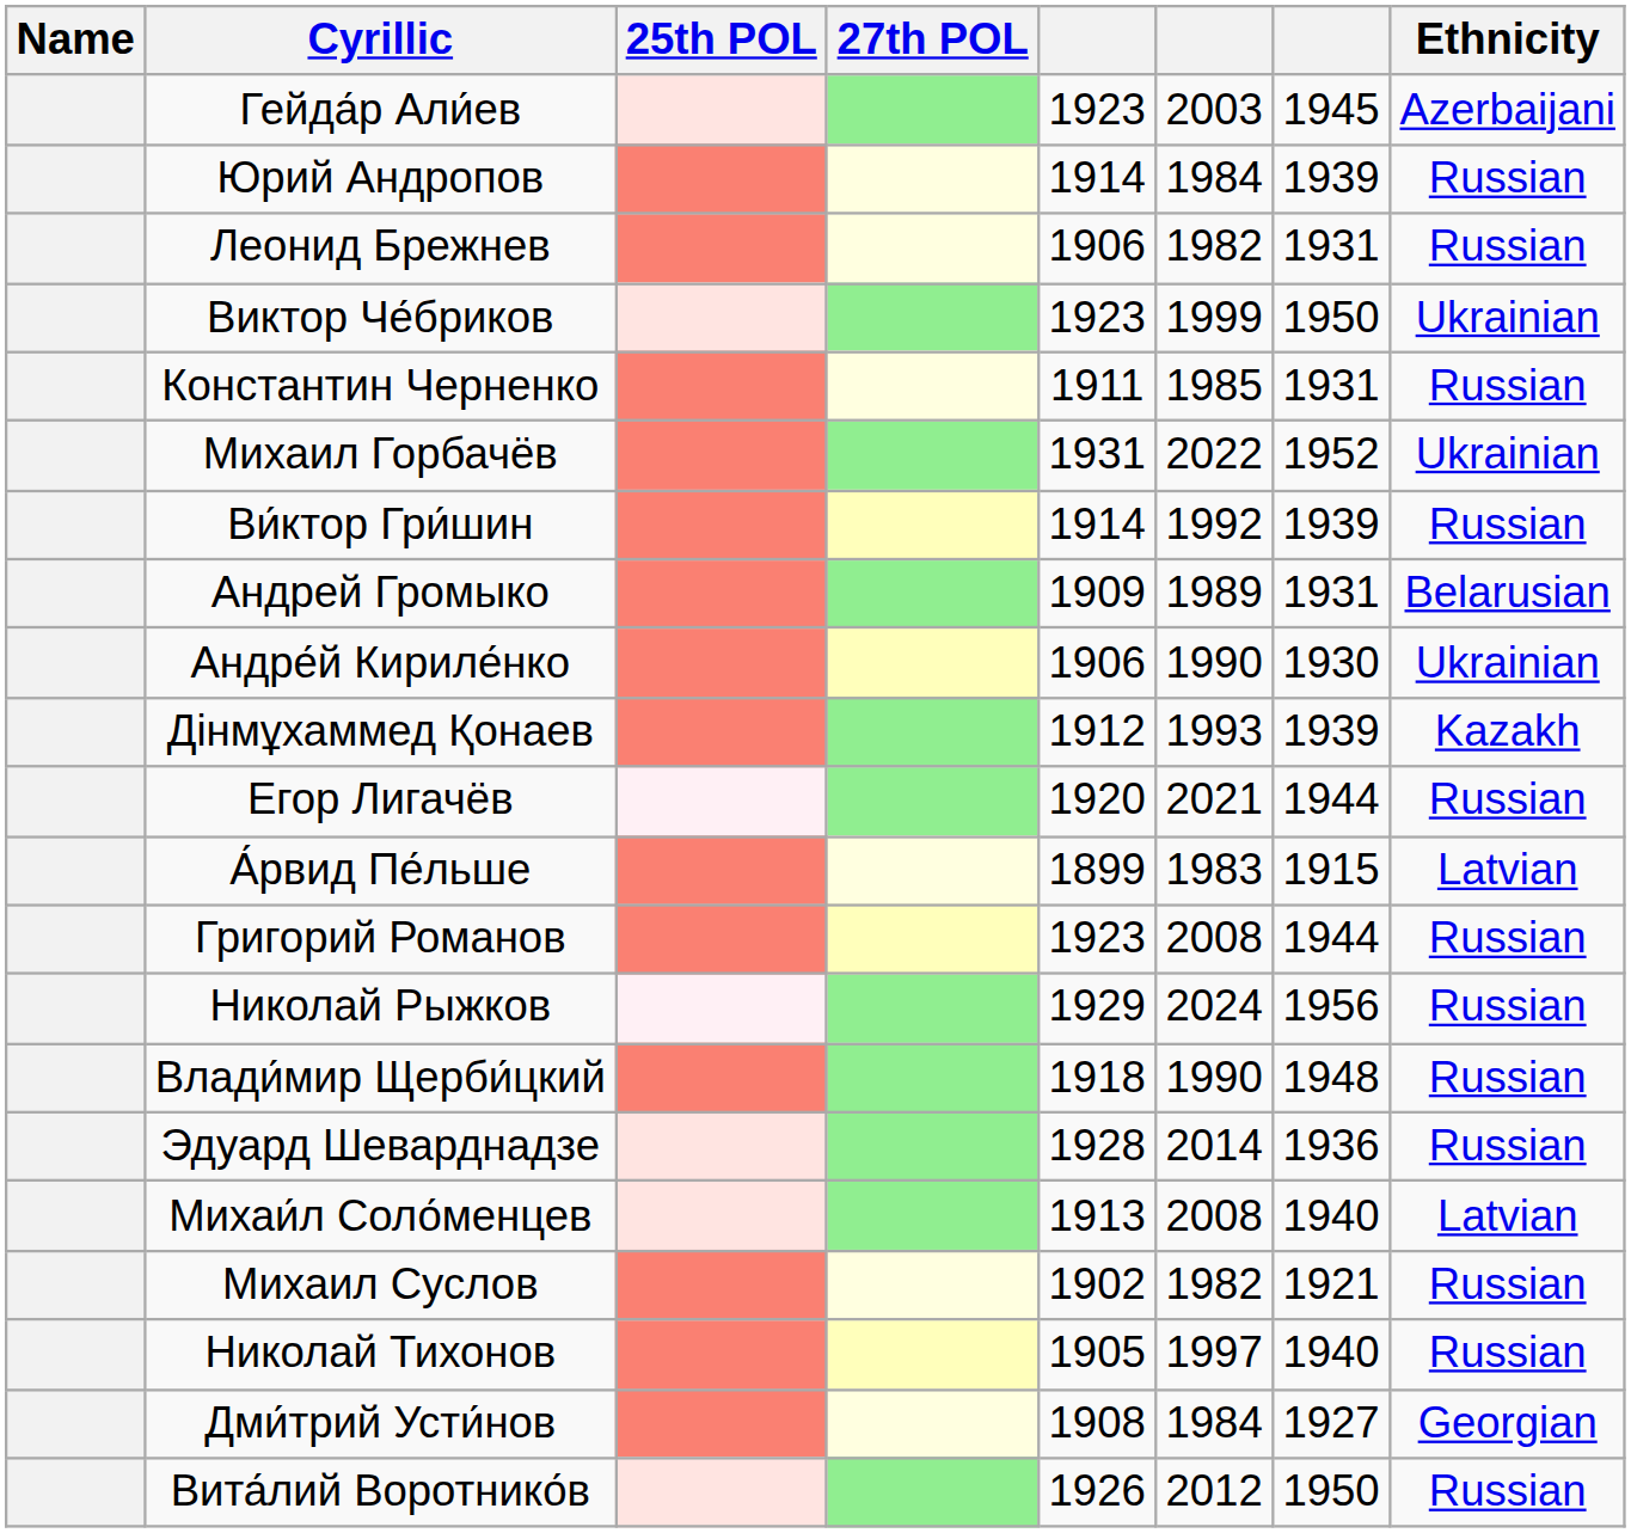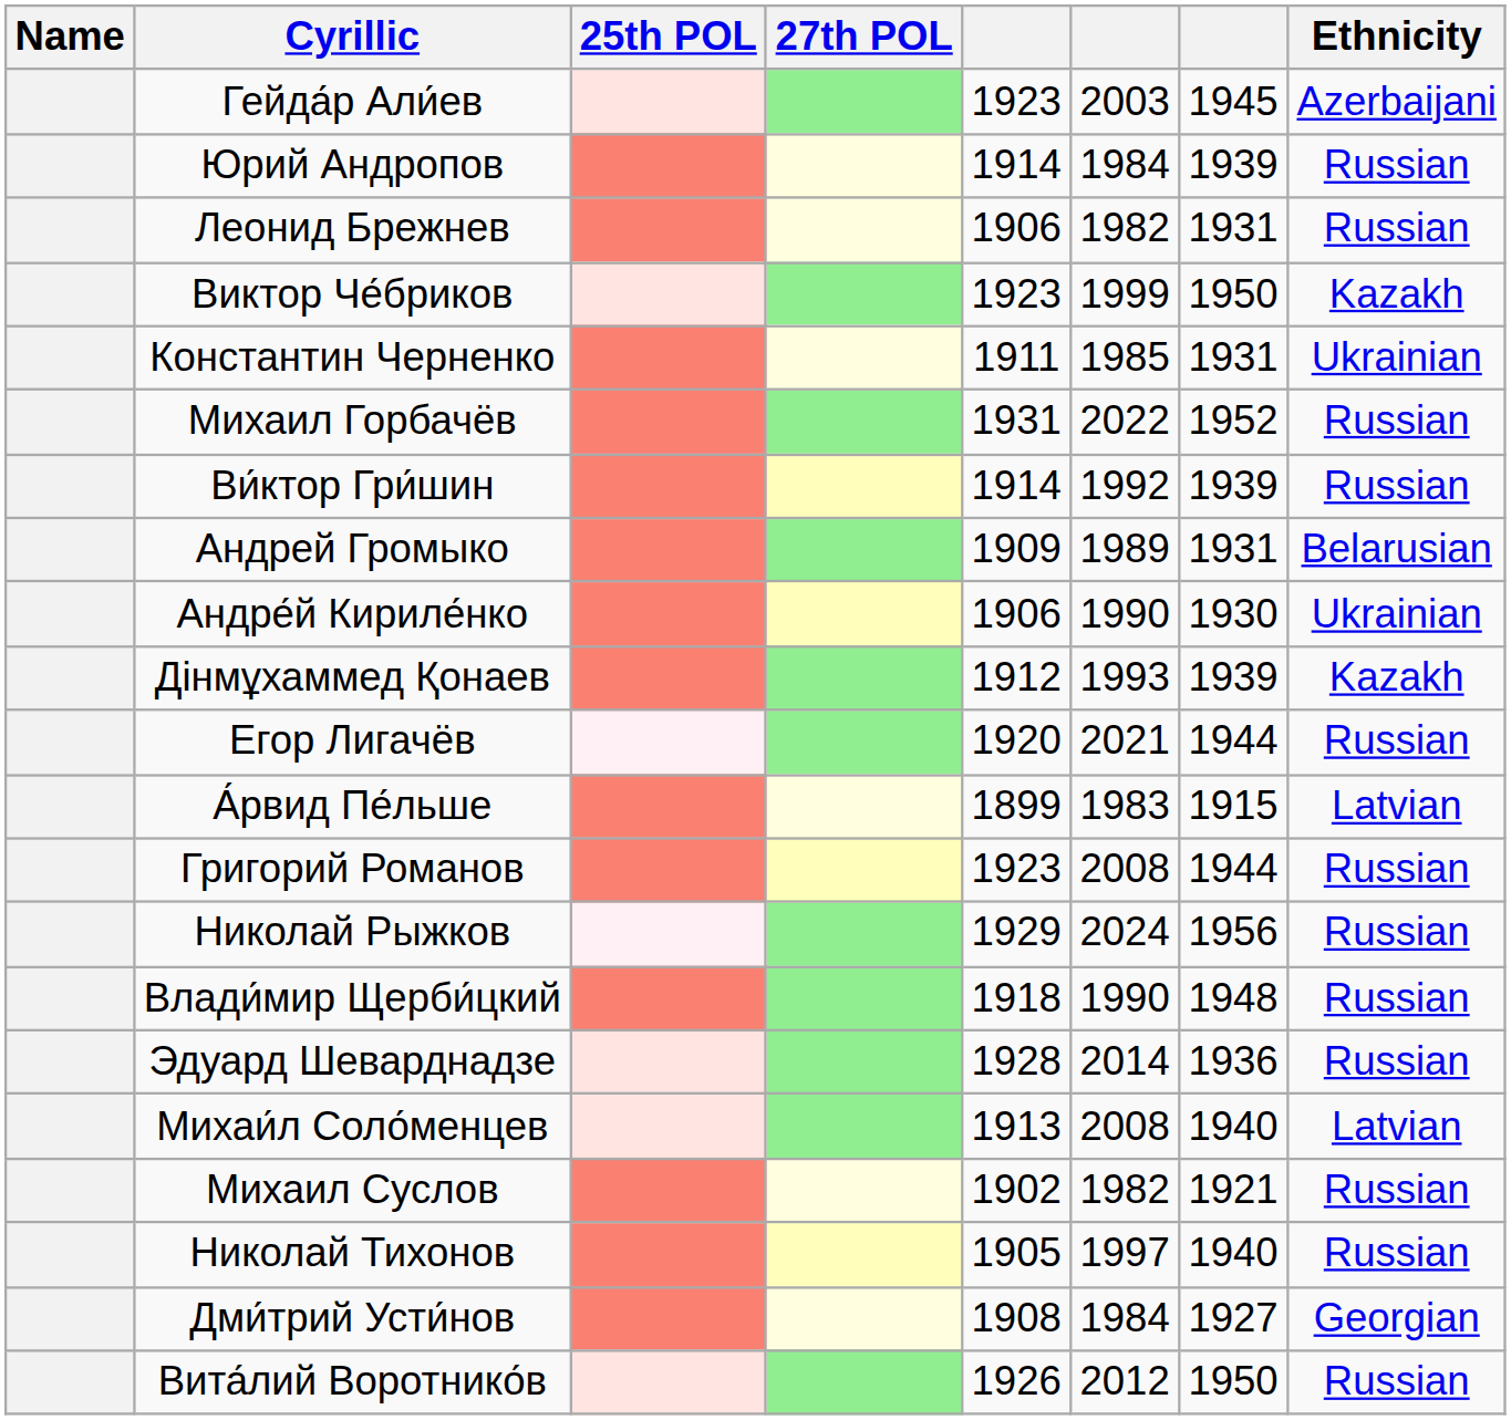 <table class="wikitable sortable" style=text-align:center>
 <tr>
 <th scope="col">Name</th>
 <th scope="col" class="unsortable"><a href='#'>Cyrillic</a></th>
 <th scope="col"><a href='#'>25th POL</a></th>
 <th scope="col"><a href='#'>27th POL</a></th>
 <th scope="col"></th>
 <th scope="col"></th>
 <th scope="col"></th>
 <th scope="col">Ethnicity</th>
 </tr>
 <tr>
 <th align="center" scope="row" style="font-weight:normal;"></th>
 <td>Гейда́р Али́ев</td>
 <td bgcolor = MistyRose></td>
 <td bgcolor = LightGreen></td>
 <td>1923</td>
 <td>2003</td>
 <td>1945</td>
 <td><a href='#'>Azerbaijani</a></td>
 </tr>
 <tr>
 <th align="center" scope="row" style="font-weight:normal;"></th>
 <td>Юрий Андропов</td>
 <td bgcolor = Salmon></td>
 <td bgcolor = LightYellow></td>
 <td>1914</td>
 <td>1984</td>
 <td>1939</td>
 <td><a href='#'>Russian</a></td>
 </tr>
 <tr>
 <th align="center" scope="row" style="font-weight:normal;"></th>
 <td>Леонид Брежнев</td>
 <td bgcolor = Salmon></td>
 <td bgcolor = LightYellow></td>
 <td>1906</td>
 <td>1982</td>
 <td>1931</td>
 <td><a href='#'>Russian</a></td>
 </tr>
 <tr>
 <th align="center" scope="row" style="font-weight:normal;"></th>
 <td>Виктор Че́бриков</td>
 <td bgcolor = MistyRose></td>
 <td bgcolor = LightGreen></td>
 <td>1923</td>
 <td>1999</td>
 <td>1950</td>
-<td><a href='#'>Ukrainian</a></td>
+<td><a href='#'>Kazakh</a></td>
 </tr>
 <tr>
 <th align="center" scope="row" style="font-weight:normal;"></th>
 <td>Константин Черненко</td>
 <td bgcolor = Salmon></td>
 <td bgcolor = LightYellow></td>
 <td>1911</td>
 <td>1985</td>
 <td>1931</td>
-<td><a href='#'>Russian</a></td>
+<td><a href='#'>Ukrainian</a></td>
 </tr>
 <tr>
 <th align="center" scope="row" style="font-weight:normal;"></th>
 <td>Михаил Горбачёв</td>
 <td bgcolor = Salmon></td>
 <td bgcolor = LightGreen></td>
 <td>1931</td>
 <td>2022</td>
 <td>1952</td>
-<td><a href='#'>Ukrainian</a></td>
+<td><a href='#'>Russian</a></td>
 </tr>
 <tr>
 <th align="center" scope="row" style="font-weight:normal;"></th>
 <td>Ви́ктор Гри́шин</td>
 <td bgcolor = Salmon></td>
 <td bgcolor = ffffbb></td>
 <td>1914</td>
 <td>1992</td>
 <td>1939</td>
 <td><a href='#'>Russian</a></td>
 </tr>
 <tr>
 <th align="center" scope="row" style="font-weight:normal;"></th>
 <td>Андрей Громыко</td>
 <td bgcolor = Salmon></td>
 <td bgcolor = LightGreen></td>
 <td>1909</td>
 <td>1989</td>
 <td>1931</td>
 <td><a href='#'>Belarusian</a></td>
 </tr>
 <tr>
 <th align="center" scope="row" style="font-weight:normal;"></th>
 <td>Андре́й Кириле́нко</td>
 <td bgcolor = Salmon></td>
 <td bgcolor = ffffbb></td>
 <td>1906</td>
 <td>1990</td>
 <td>1930</td>
 <td><a href='#'>Ukrainian</a></td>
 </tr>
 <tr>
 <th align="center" scope="row" style="font-weight:normal;"></th>
 <td>Дінмұхаммед Қонаев</td>
 <td bgcolor = Salmon></td>
 <td bgcolor = LightGreen></td>
 <td>1912</td>
 <td>1993</td>
 <td>1939</td>
 <td><a href='#'>Kazakh</a></td>
 </tr>
 <tr>
 <th align="center" scope="row" style="font-weight:normal;"></th>
 <td>Егор Лигачёв</td>
 <td bgcolor = LavenderBlush></td>
 <td bgcolor = LightGreen></td>
 <td>1920</td>
 <td>2021</td>
 <td>1944</td>
 <td><a href='#'>Russian</a></td>
 </tr>
 <tr>
 <th align="center" scope="row" style="font-weight:normal;"></th>
 <td>А́рвид Пе́льше</td>
 <td bgcolor = Salmon></td>
 <td bgcolor = LightYellow></td>
 <td>1899</td>
 <td>1983</td>
 <td>1915</td>
 <td><a href='#'>Latvian</a></td>
 </tr>
 <tr>
 <th align="center" scope="row" style="font-weight:normal;"></th>
 <td>Григорий Романов</td>
 <td bgcolor = Salmon></td>
 <td bgcolor = ffffbb></td>
 <td>1923</td>
 <td>2008</td>
 <td>1944</td>
 <td><a href='#'>Russian</a></td>
 </tr>
 <tr>
 <th align="center" scope="row" style="font-weight:normal;"></th>
 <td>Николай Рыжков</td>
 <td bgcolor = LavenderBlush></td>
 <td bgcolor = LightGreen></td>
 <td>1929</td>
 <td>2024</td>
 <td>1956</td>
 <td><a href='#'>Russian</a></td>
 </tr>
 <tr>
 <th align="center" scope="row" style="font-weight:normal;"></th>
 <td>Влади́мир Щерби́цкий</td>
 <td bgcolor = Salmon></td>
 <td bgcolor = LightGreen></td>
 <td>1918</td>
 <td>1990</td>
 <td>1948</td>
 <td><a href='#'>Russian</a></td>
 </tr>
 <tr>
 <th align="center" scope="row" style="font-weight:normal;"></th>
 <td>Эдуард Шеварднадзе</td>
 <td bgcolor = MistyRose></td>
 <td bgcolor = LightGreen></td>
 <td>1928</td>
 <td>2014</td>
 <td>1936</td>
 <td><a href='#'>Russian</a></td>
 </tr>
 <tr>
 <th align="center" scope="row" style="font-weight:normal;"></th>
 <td>Михаи́л Соло́менцев</td>
 <td bgcolor = MistyRose></td>
 <td bgcolor = LightGreen></td>
 <td>1913</td>
 <td>2008</td>
 <td>1940</td>
 <td><a href='#'>Latvian</a></td>
 </tr>
 <tr>
 <th align="center" scope="row" style="font-weight:normal;"></th>
 <td>Михаил Суслов</td>
 <td bgcolor = Salmon></td>
 <td bgcolor = LightYellow></td>
 <td>1902</td>
 <td>1982</td>
 <td>1921</td>
 <td><a href='#'>Russian</a></td>
 </tr>
 <tr>
 <th align="center" scope="row" style="font-weight:normal;"></th>
 <td>Николай Тихонов</td>
 <td bgcolor = Salmon></td>
 <td bgcolor = ffffbb></td>
 <td>1905</td>
 <td>1997</td>
 <td>1940</td>
 <td><a href='#'>Russian</a></td>
 </tr>
 <tr>
 <th align="center" scope="row" style="font-weight:normal;"></th>
 <td>Дми́трий Усти́нов</td>
 <td bgcolor = Salmon></td>
 <td bgcolor = LightYellow></td>
 <td>1908</td>
 <td>1984</td>
 <td>1927</td>
 <td><a href='#'>Georgian</a></td>
 </tr>
 <tr>
 <th align="center" scope="row" style="font-weight:normal;"></th>
 <td>Вита́лий Воротнико́в</td>
 <td bgcolor = MistyRose></td>
 <td bgcolor = LightGreen></td>
 <td>1926</td>
 <td>2012</td>
 <td>1950</td>
 <td><a href='#'>Russian</a></td>
 </tr>
 </table>
